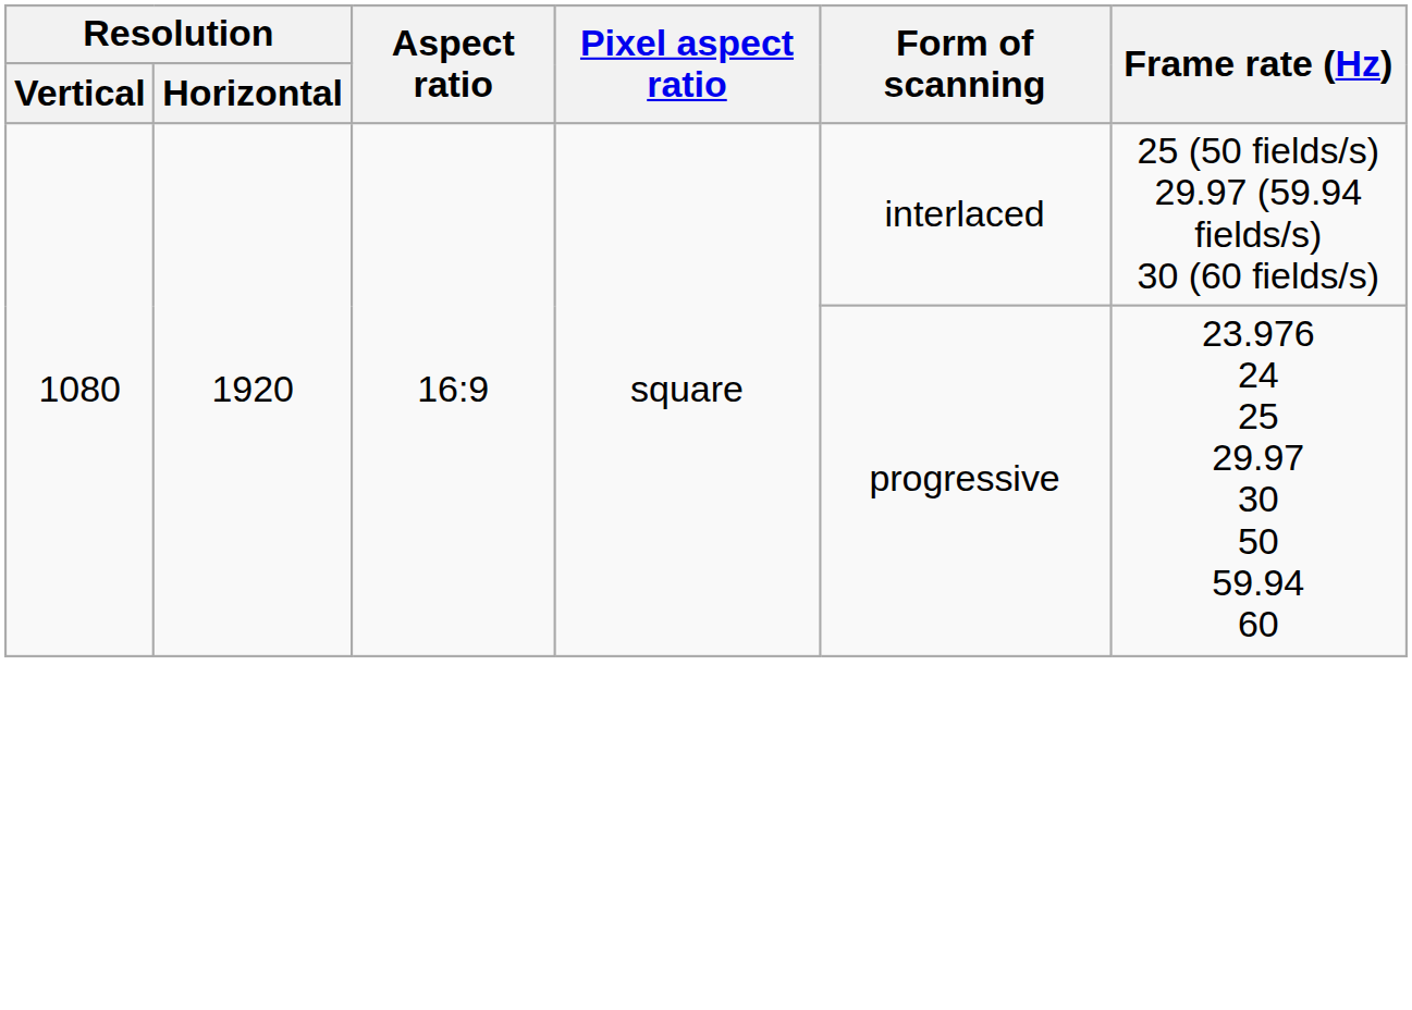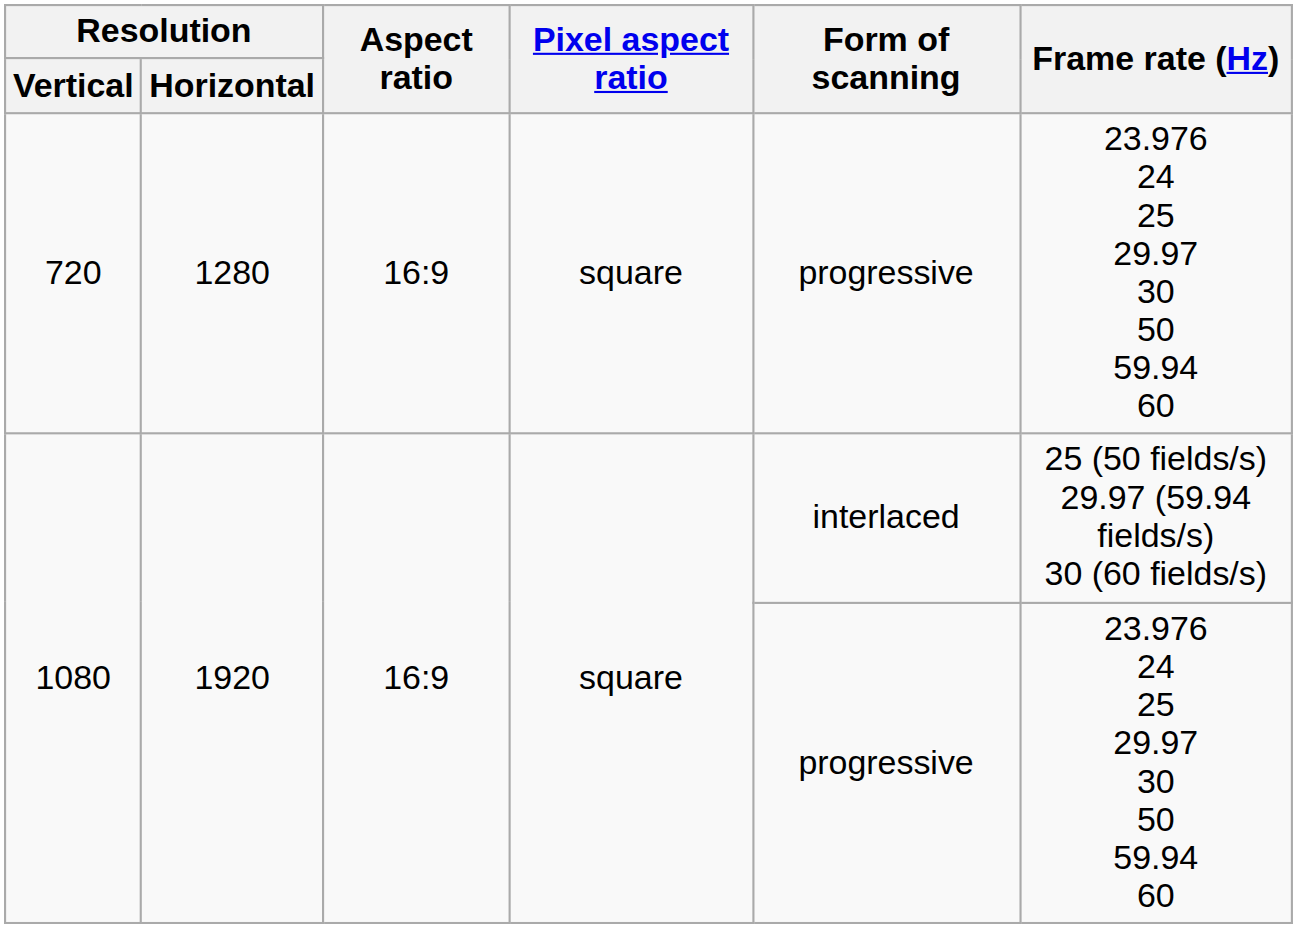 <table class="wikitable" style="text-align:center;">
 <tr style="background:#eee;">
 <th colspan="2">Resolution</th>
 <th rowspan="2">Aspect ratio</th>
 <th rowspan="2"><a href='#'>Pixel aspect ratio</a></th>
 <th rowspan="2">Form of scanning</th>
 <th rowspan="2">Frame rate (<a href='#'>Hz</a>)</th>
 </tr>
 <tr style="background:#eee;">
 <th>Vertical</th>
 <th>Horizontal</th>
+</tr>
+<tr>
+<td>720</td>
+<td>1280</td>
+<td>16:9</td>
+<td>square</td>
+<td>progressive</td>
+<td>23.976<br>24<br>25<br>29.97<br>30<br>50<br>59.94<br>60</td>
 </tr>
 <tr>
 <td rowspan="2">1080</td>
 <td rowspan="2">1920</td>
 <td rowspan="2">16:9</td>
 <td rowspan="2">square</td>
 <td>interlaced</td>
 <td>25 (50 fields/s)<br>29.97 (59.94 fields/s)<br>30 (60 fields/s)</td>
 </tr>
 <tr>
 <td>progressive</td>
 <td>23.976<br>24<br>25<br>29.97<br>30<br>50<br>59.94<br>60</td>
 </tr>
 </table>
